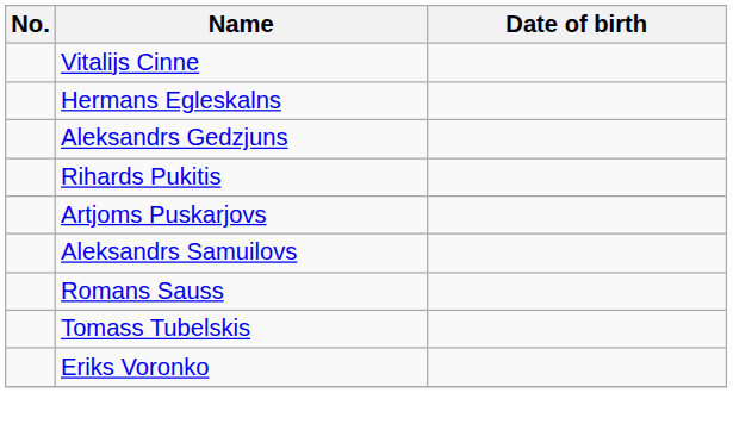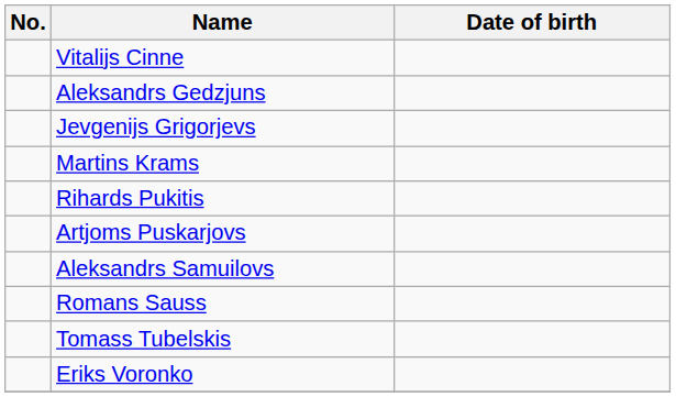 <table class="wikitable sortable" style="font-size:100%; text-align:center;">
 <tr>
 <th>No.</th>
 <th style=width:15em>Name</th>
 <th style=width:12em>Date of birth</th>
 </tr>
 <tr>
 <td></td>
 <td align=left><a href='#'>Vitalijs Cinne</a></td>
 <td align=right></td>
 </tr>
 <tr>
 <td></td>
-<td align=left><a href='#'>Hermans Egleskalns</a></td>
+<td align=left><a href='#'>Aleksandrs Gedzjuns</a></td>
 <td align=right></td>
 </tr>
 <tr>
 <td></td>
-<td align=left><a href='#'>Aleksandrs Gedzjuns</a></td>
+<td align=left><a href='#'>Jevgenijs Grigorjevs</a></td>
+<td align=right></td>
+</tr>
+<tr>
+<td></td>
+<td align=left><a href='#'>Martins Krams</a></td>
 <td align=right></td>
 </tr>
 <tr>
 <td></td>
 <td align=left><a href='#'>Rihards Pukitis</a></td>
 <td align=right></td>
 </tr>
 <tr>
 <td></td>
 <td align=left><a href='#'>Artjoms Puskarjovs</a></td>
 <td align=right></td>
 </tr>
 <tr>
 <td></td>
 <td align=left><a href='#'>Aleksandrs Samuilovs</a></td>
 <td align=right></td>
 </tr>
 <tr>
 <td></td>
 <td align=left><a href='#'>Romans Sauss</a></td>
 <td align=right></td>
 </tr>
 <tr>
 <td></td>
 <td align=left><a href='#'>Tomass Tubelskis</a></td>
 <td align=right></td>
 </tr>
 <tr>
 <td></td>
 <td align=left><a href='#'>Eriks Voronko</a></td>
 <td align=right></td>
 </tr>
 <tr>
 </tr>
 </table>
